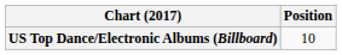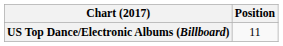 <table class="wikitable plainrowheaders" style="text-align:center">
 <tr>
 <th scope="col">Chart (2017)</th>
 <th scope="col">Position</th>
 </tr>
 <tr>
 <th scope="row">US Top Dance/Electronic Albums (<em>Billboard</em>)</th>
-<td>10</td>
+<td>11</td>
 </tr>
 </table>
